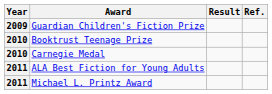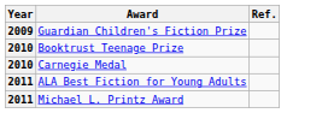 <table class="wikitable sortable mw-collapsible">
 <tr>
 <th>Year</th>
 <th>Award</th>
-<th>Result</th>
 <th>Ref.</th>
 </tr>
 <tr>
 <th>2009</th>
 <td><a href='#'>Guardian Children's Fiction Prize</a></td>
 <td></td>
-<td></td>
 </tr>
 <tr>
 <th>2010</th>
 <td><a href='#'>Booktrust Teenage Prize</a></td>
-<td></td>
 <td></td>
 </tr>
 <tr>
 <th>2010</th>
 <td><a href='#'>Carnegie Medal</a></td>
 <td></td>
-<td></td>
 </tr>
 <tr>
 <th>2011</th>
 <td><a href='#'>ALA Best Fiction for Young Adults</a></td>
-<td></td>
 <td></td>
 </tr>
 <tr>
 <th>2011</th>
 <td><a href='#'>Michael L. Printz Award</a></td>
 <td></td>
-<td></td>
 </tr>
 </table>
